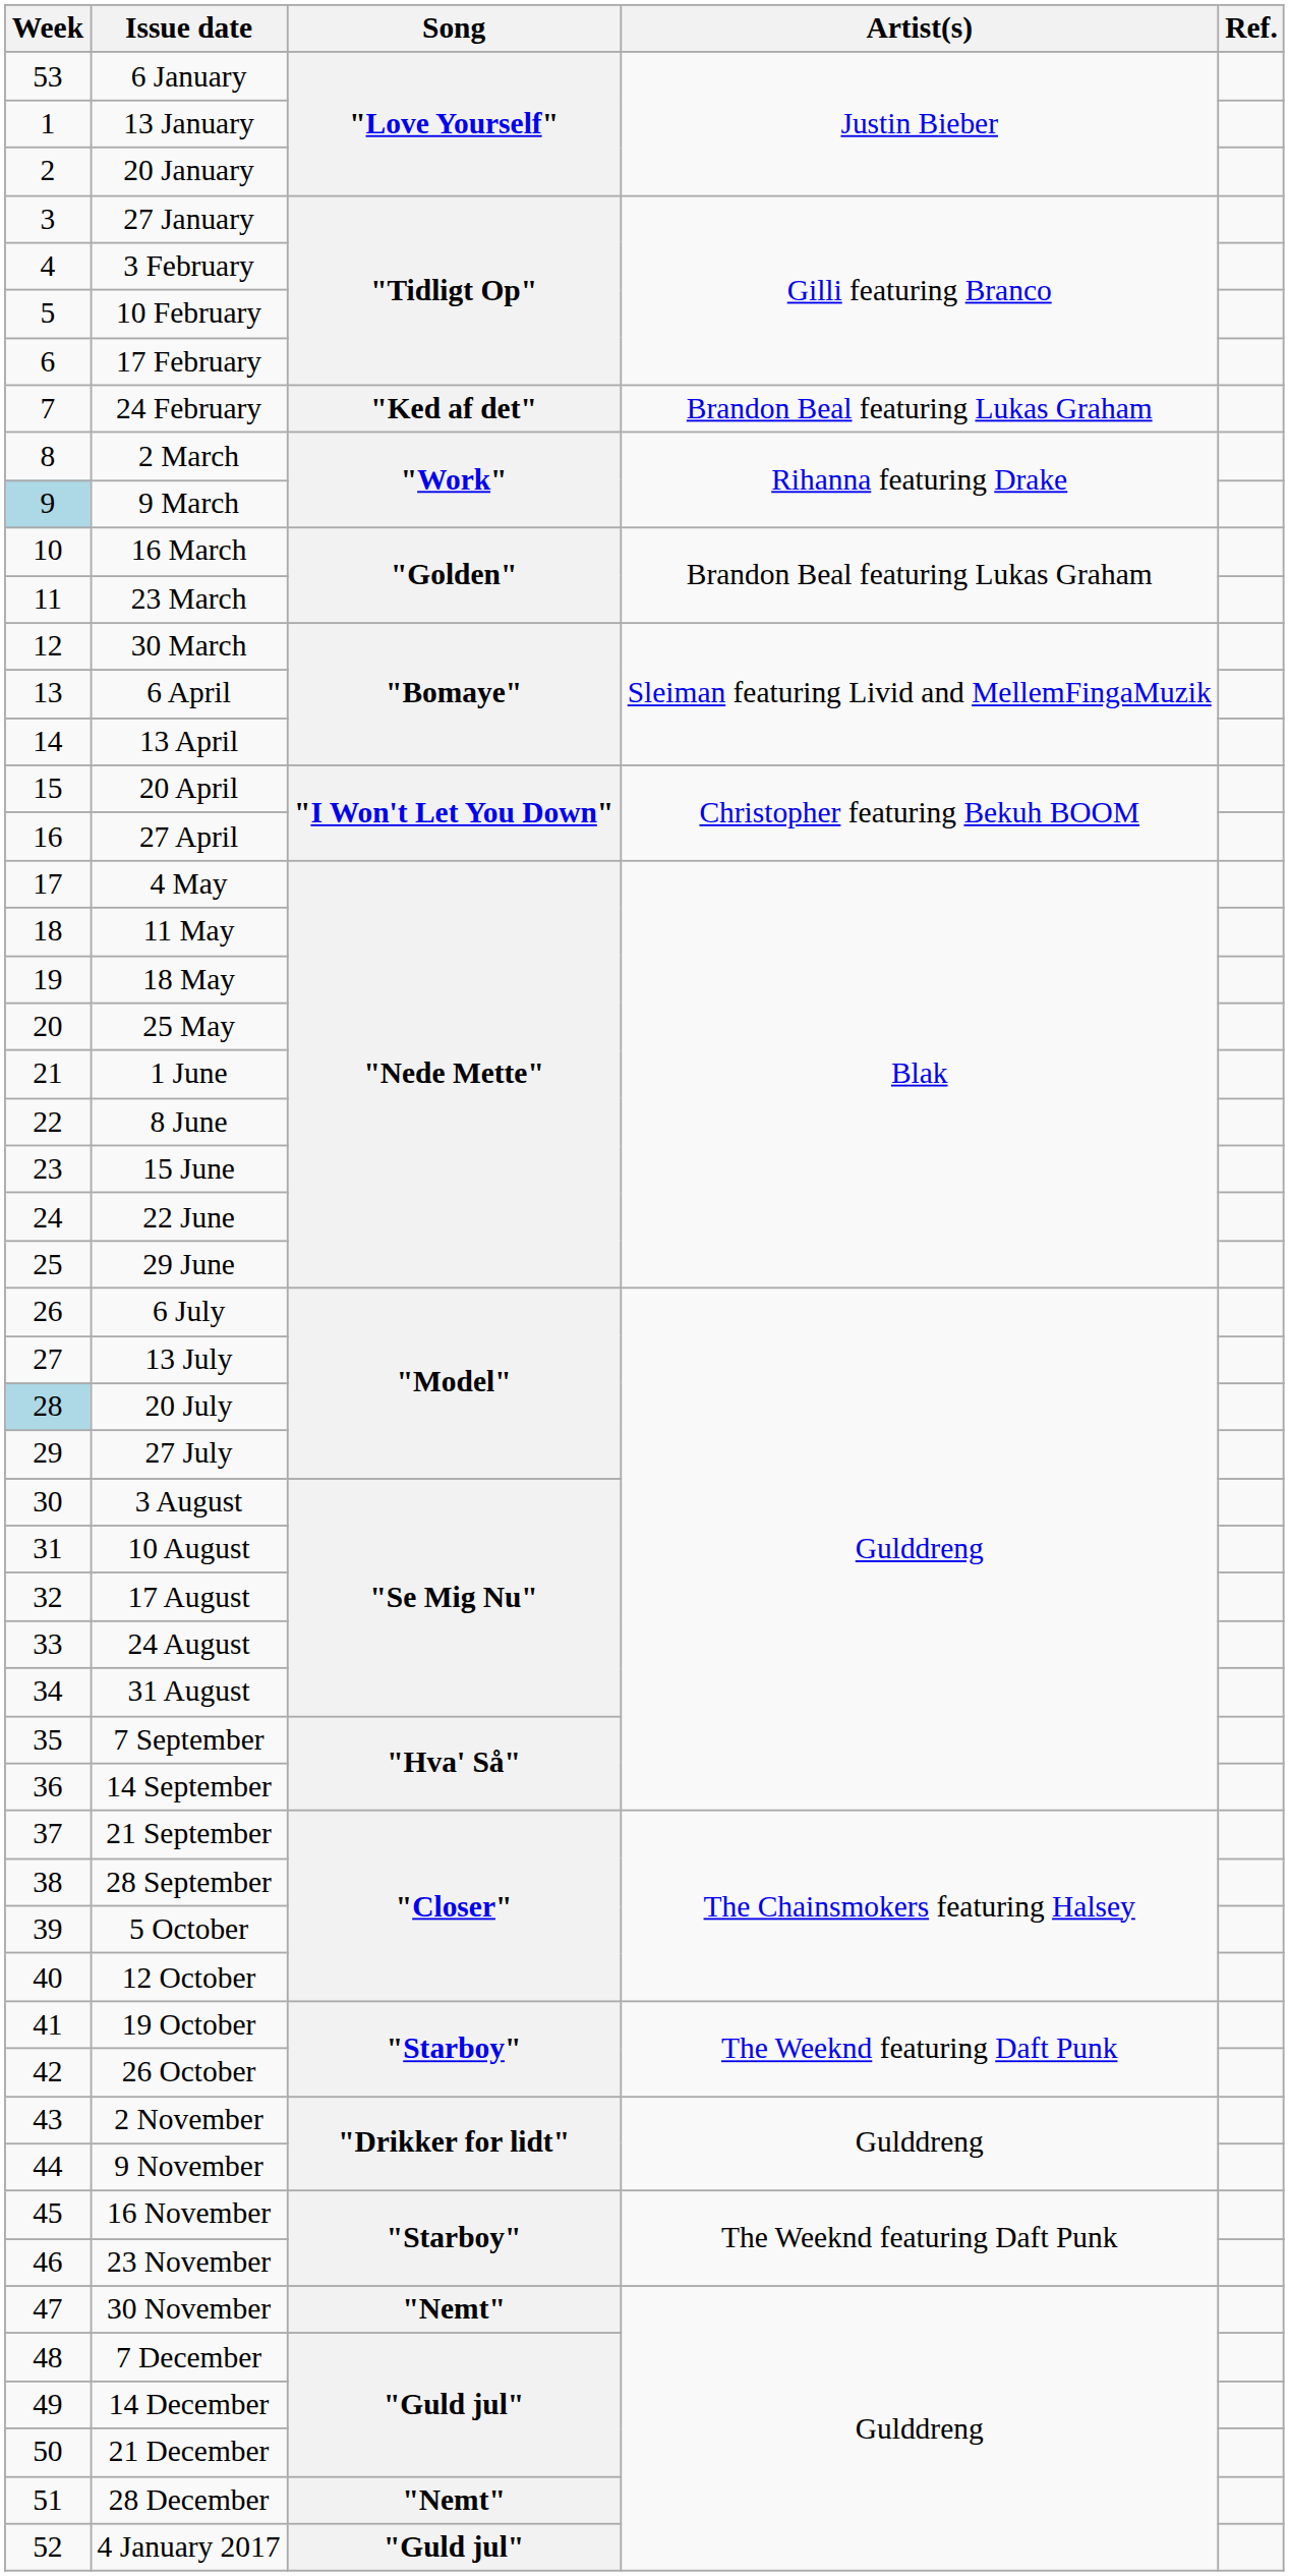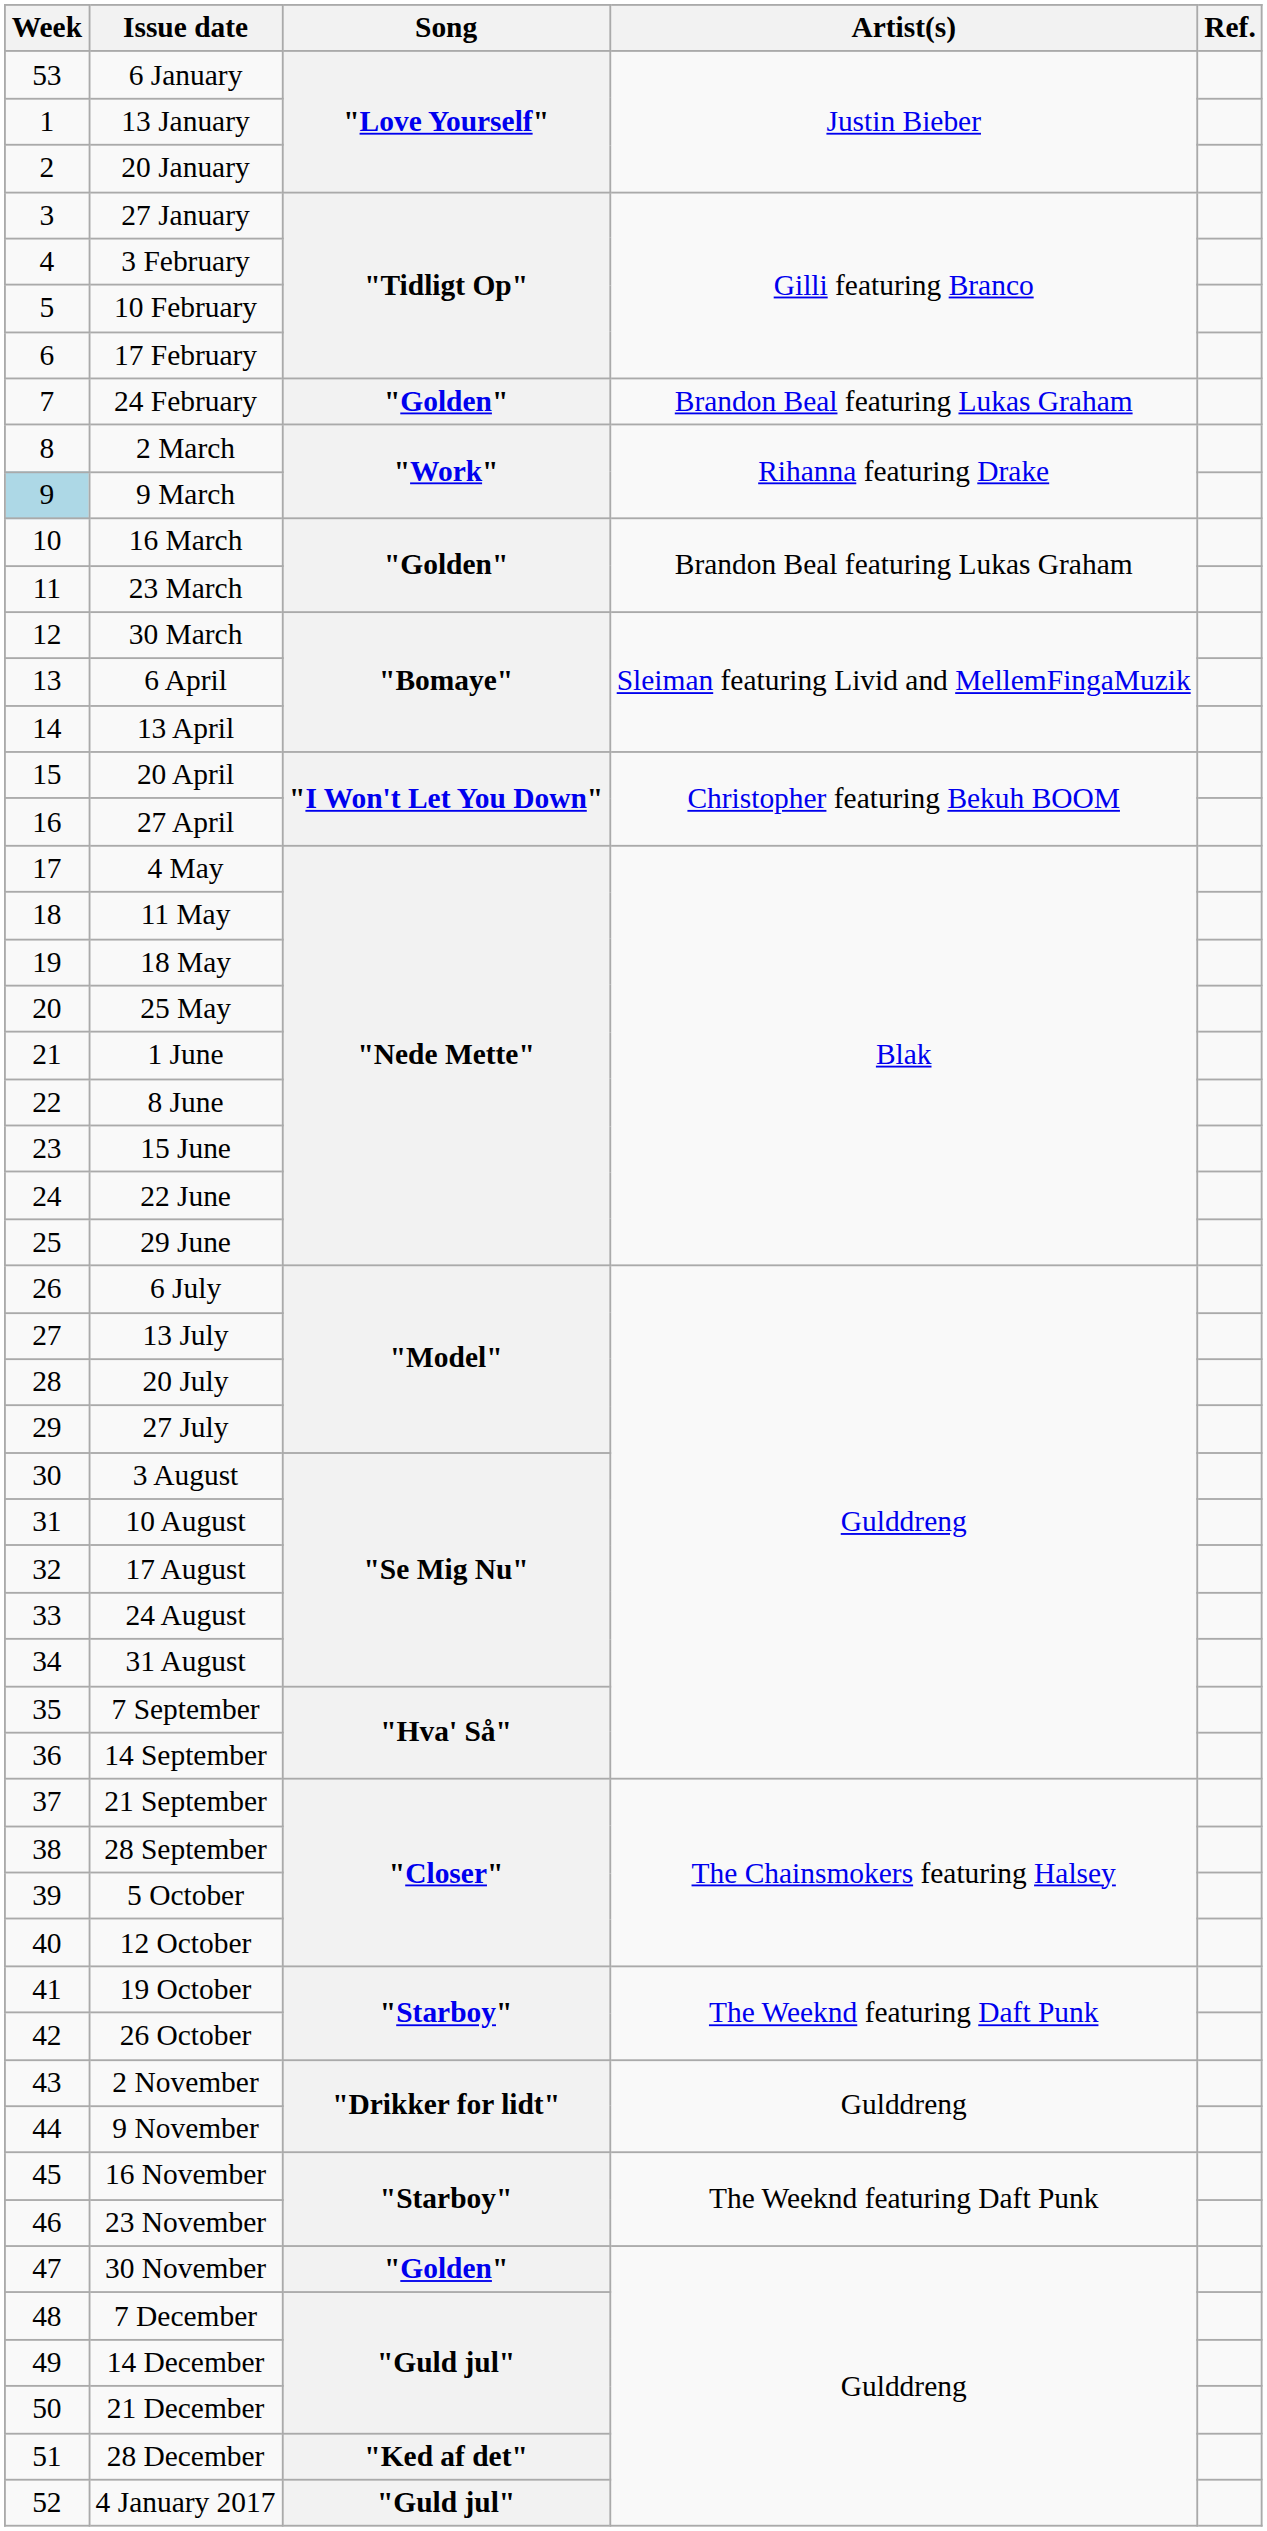 <table class="wikitable plainrowheaders" style="text-align: center;">
 <tr>
 <th scope="col">Week</th>
 <th scope="col">Issue date</th>
 <th scope="col">Song</th>
 <th scope="col">Artist(s)</th>
 <th scope="col">Ref.</th>
 </tr>
 <tr>
 <td>53</td>
 <td>6 January</td>
 <th scope="row" rowspan="3">"<a href='#'>Love Yourself</a>"</th>
 <td rowspan="3"><a href='#'>Justin Bieber</a></td>
 <td></td>
 </tr>
 <tr>
 <td>1</td>
 <td>13 January</td>
 <td></td>
 </tr>
 <tr>
 <td>2</td>
 <td>20 January</td>
 <td></td>
 </tr>
 <tr>
 <td>3</td>
 <td>27 January</td>
 <th scope="row" rowspan="4">"Tidligt Op"</th>
 <td rowspan="4"><a href='#'>Gilli</a> featuring <a href='#'>Branco</a></td>
 <td></td>
 </tr>
 <tr>
 <td>4</td>
 <td>3 February</td>
 <td></td>
 </tr>
 <tr>
 <td>5</td>
 <td>10 February</td>
 <td></td>
 </tr>
 <tr>
 <td>6</td>
 <td>17 February</td>
 <td></td>
 </tr>
 <tr>
 <td>7</td>
 <td>24 February</td>
-<th scope="row">"Ked af det"</th>
+<th scope="row">"<a href='#'>Golden</a>"</th>
 <td><a href='#'>Brandon Beal</a> featuring <a href='#'>Lukas Graham</a></td>
 <td></td>
 </tr>
 <tr>
 <td>8</td>
 <td>2 March</td>
 <th scope="row" rowspan="2">"<a href='#'>Work</a>"</th>
 <td rowspan="2"><a href='#'>Rihanna</a> featuring <a href='#'>Drake</a></td>
 <td></td>
 </tr>
 <tr>
 <td style="background: lightblue;">9</td>
 <td>9 March</td>
 <td></td>
 </tr>
 <tr>
 <td>10</td>
 <td>16 March</td>
 <th scope="row" rowspan="2">"Golden"</th>
 <td rowspan="2">Brandon Beal featuring Lukas Graham</td>
 <td></td>
 </tr>
 <tr>
 <td>11</td>
 <td>23 March</td>
 <td></td>
 </tr>
 <tr>
 <td>12</td>
 <td>30 March</td>
 <th scope="row" rowspan="3">"Bomaye"</th>
 <td rowspan="3"><a href='#'>Sleiman</a> featuring Livid and <a href='#'>MellemFingaMuzik</a></td>
 <td></td>
 </tr>
 <tr>
 <td>13</td>
 <td>6 April</td>
 <td></td>
 </tr>
 <tr>
 <td>14</td>
 <td>13 April</td>
 <td></td>
 </tr>
 <tr>
 <td>15</td>
 <td>20 April</td>
 <th scope="row" rowspan="2">"<a href='#'>I Won't Let You Down</a>"</th>
 <td rowspan="2"><a href='#'>Christopher</a> featuring <a href='#'>Bekuh BOOM</a></td>
 <td></td>
 </tr>
 <tr>
 <td>16</td>
 <td>27 April</td>
 <td></td>
 </tr>
 <tr>
 <td>17</td>
 <td>4 May</td>
 <th scope="row" rowspan="9">"Nede Mette"</th>
 <td rowspan="9"><a href='#'>Blak</a></td>
 <td></td>
 </tr>
 <tr>
 <td>18</td>
 <td>11 May</td>
 <td></td>
 </tr>
 <tr>
 <td>19</td>
 <td>18 May</td>
 <td></td>
 </tr>
 <tr>
 <td>20</td>
 <td>25 May</td>
 <td></td>
 </tr>
 <tr>
 <td>21</td>
 <td>1 June</td>
 <td></td>
 </tr>
 <tr>
 <td>22</td>
 <td>8 June</td>
 <td></td>
 </tr>
 <tr>
 <td>23</td>
 <td>15 June</td>
 <td></td>
 </tr>
 <tr>
 <td>24</td>
 <td>22 June</td>
 <td></td>
 </tr>
 <tr>
 <td>25</td>
 <td>29 June</td>
 <td></td>
 </tr>
 <tr>
 <td>26</td>
 <td>6 July</td>
 <th scope="row" rowspan="4">"Model"</th>
 <td rowspan="11"><a href='#'>Gulddreng</a></td>
 <td></td>
 </tr>
 <tr>
 <td>27</td>
 <td>13 July</td>
 <td></td>
 </tr>
 <tr>
-<td style="background: lightblue;">28</td>
+<td>28</td>
 <td>20 July</td>
 <td></td>
 </tr>
 <tr>
 <td>29</td>
 <td>27 July</td>
 <td></td>
 </tr>
 <tr>
 <td>30</td>
 <td>3 August</td>
 <th rowspan="5" scope="row">"Se Mig Nu"</th>
 <td></td>
 </tr>
 <tr>
 <td>31</td>
 <td>10 August</td>
 <td></td>
 </tr>
 <tr>
 <td>32</td>
 <td>17 August</td>
 <td></td>
 </tr>
 <tr>
 <td>33</td>
 <td>24 August</td>
 <td></td>
 </tr>
 <tr>
 <td>34</td>
 <td>31 August</td>
 <td></td>
 </tr>
 <tr>
 <td>35</td>
 <td>7 September</td>
 <th rowspan="2" scope="row">"Hva' Så"</th>
 <td></td>
 </tr>
 <tr>
 <td>36</td>
 <td>14 September</td>
 <td></td>
 </tr>
 <tr>
 <td>37</td>
 <td>21 September</td>
 <th rowspan="4" scope="row">"<a href='#'>Closer</a>"</th>
 <td rowspan="4"><a href='#'>The Chainsmokers</a> featuring <a href='#'>Halsey</a></td>
 <td></td>
 </tr>
 <tr>
 <td>38</td>
 <td>28 September</td>
 <td></td>
 </tr>
 <tr>
 <td>39</td>
 <td>5 October</td>
 <td></td>
 </tr>
 <tr>
 <td>40</td>
 <td>12 October</td>
 <td></td>
 </tr>
 <tr>
 <td>41</td>
 <td>19 October</td>
 <th rowspan="2" scope="row">"<a href='#'>Starboy</a>"</th>
 <td rowspan="2"><a href='#'>The Weeknd</a> featuring <a href='#'>Daft Punk</a></td>
 <td></td>
 </tr>
 <tr>
 <td>42</td>
 <td>26 October</td>
 <td></td>
 </tr>
 <tr>
 <td>43</td>
 <td>2 November</td>
 <th rowspan="2" scope="row">"Drikker for lidt"</th>
 <td rowspan="2">Gulddreng</td>
 <td></td>
 </tr>
 <tr>
 <td>44</td>
 <td>9 November</td>
 <td></td>
 </tr>
 <tr>
 <td>45</td>
 <td>16 November</td>
 <th rowspan="2" scope="row">"Starboy"</th>
 <td rowspan="2">The Weeknd featuring Daft Punk</td>
 <td></td>
 </tr>
 <tr>
 <td>46</td>
 <td>23 November</td>
 <td></td>
 </tr>
 <tr>
 <td>47</td>
 <td>30 November</td>
-<th scope="row">"Nemt"</th>
+<th scope="row">"<a href='#'>Golden</a>"</th>
 <td rowspan="6">Gulddreng</td>
 <td></td>
 </tr>
 <tr>
 <td>48</td>
 <td>7 December</td>
 <th rowspan="3" scope="row">"Guld jul"</th>
 <td></td>
 </tr>
 <tr>
 <td>49</td>
 <td>14 December</td>
 <td></td>
 </tr>
 <tr>
 <td>50</td>
 <td>21 December</td>
 <td></td>
 </tr>
 <tr>
 <td>51</td>
 <td>28 December</td>
-<th scope="row">"Nemt"</th>
+<th scope="row">"Ked af det"</th>
 <td></td>
 </tr>
 <tr>
 <td>52</td>
 <td>4 January 2017</td>
 <th rowspan="3" scope="row">"Guld jul"</th>
 <td></td>
 </tr>
 </table>
